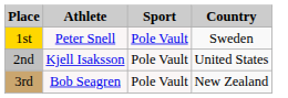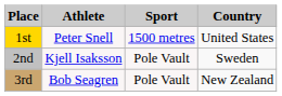 <table class="wikitable" style="float:left;">
 <tr>
 <th style="background:#ccc; text-align:Center;">Place</th>
 <th style="background:#ccc; text-align:Center;">Athlete</th>
 <th style="background:#ccc; text-align:Center;">Sport</th>
 <th style="background:#ccc; text-align:Center;">Country</th>
 </tr>
 <tr>
 <td style="text-align:center; background:Gold;">1st</td>
 <td style="text-align:center; background:#faf6f6;"><a href='#'>Peter Snell</a></td>
-<td style="text-align:center; background:#faf6f6;"><a href='#'>Pole Vault</a></td>
-<td style="text-align:center;">Sweden </td>
+<td style="text-align:center; background:#faf6f6;"><a href='#'>1500 metres</a></td>
+<td style="text-align:center;">United States </td>
 </tr>
 <tr>
 <td style="text-align:center; background:Silver;">2nd</td>
 <td style="text-align:center; background:#faf6f6;"><a href='#'>Kjell Isaksson</a></td>
 <td style="text-align:center; background:#faf6f6;">Pole Vault</td>
-<td style="text-align:center;">United States </td>
+<td style="text-align:center;">Sweden </td>
 </tr>
 <tr>
 <td style="text-align:center; background:#caa66f;">3rd</td>
 <td style="text-align:center; background:#faf6f6;"><a href='#'>Bob Seagren</a></td>
 <td style="text-align:center; background:#faf6f6;">Pole Vault</td>
 <td style="text-align:center;">New Zealand </td>
 </tr>
 </table>
